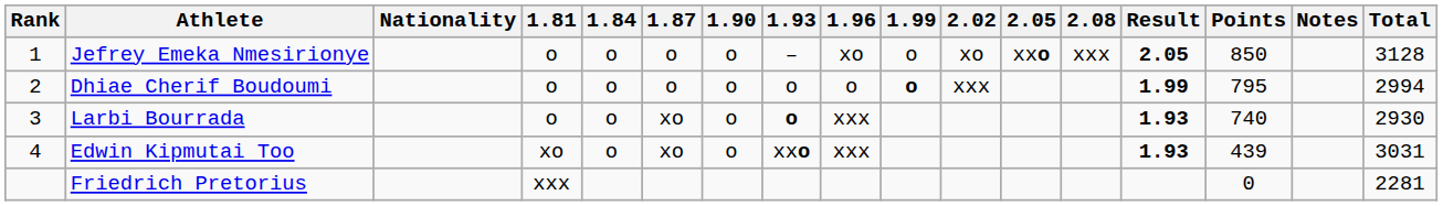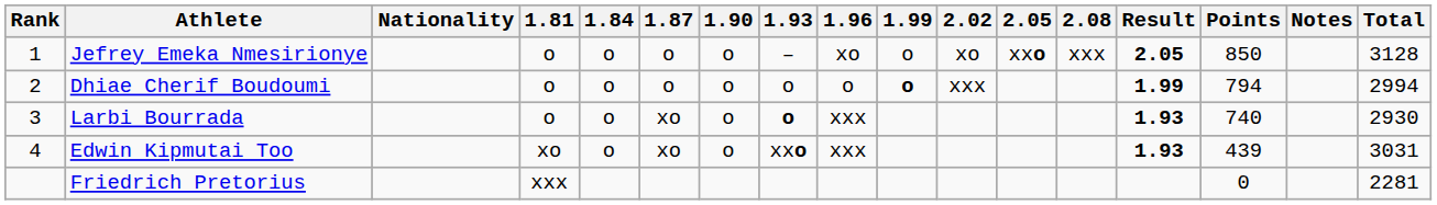 <table class="wikitable sortable" style="text-align:center;font-size:85%">
 <tr>
 <th>Rank</th>
 <th>Athlete</th>
 <th>Nationality</th>
 <th>1.81</th>
 <th>1.84</th>
 <th>1.87</th>
 <th>1.90</th>
 <th>1.93</th>
 <th>1.96</th>
 <th>1.99</th>
 <th>2.02</th>
 <th>2.05</th>
 <th>2.08</th>
 <th>Result</th>
 <th>Points</th>
 <th>Notes</th>
 <th>Total</th>
 </tr>
 <tr>
 <td>1</td>
 <td align=left><a href='#'>Jefrey Emeka Nmesirionye</a></td>
 <td align=left></td>
 <td>o</td>
 <td>o</td>
 <td>o</td>
 <td>o</td>
 <td>–</td>
 <td>xo</td>
 <td>o</td>
 <td>xo</td>
 <td>xx<strong>o</strong></td>
 <td>xxx</td>
 <td><strong>2.05</strong></td>
 <td>850</td>
 <td></td>
 <td>3128</td>
 </tr>
 <tr>
 <td>2</td>
 <td align=left><a href='#'>Dhiae Cherif Boudoumi</a></td>
 <td align=left></td>
 <td>o</td>
 <td>o</td>
 <td>o</td>
 <td>o</td>
 <td>o</td>
 <td>o</td>
 <td><strong>o</strong></td>
 <td>xxx</td>
 <td></td>
 <td></td>
 <td><strong>1.99</strong></td>
-<td>795</td>
+<td>794</td>
 <td></td>
 <td>2994</td>
 </tr>
 <tr>
 <td>3</td>
 <td align=left><a href='#'>Larbi Bourrada</a></td>
 <td align=left></td>
 <td>o</td>
 <td>o</td>
 <td>xo</td>
 <td>o</td>
 <td><strong>o</strong></td>
 <td>xxx</td>
 <td></td>
 <td></td>
 <td></td>
 <td></td>
 <td><strong>1.93</strong></td>
 <td>740</td>
 <td></td>
 <td>2930</td>
 </tr>
 <tr>
 <td>4</td>
 <td align=left><a href='#'>Edwin Kipmutai Too</a></td>
 <td align=left></td>
 <td>xo</td>
 <td>o</td>
 <td>xo</td>
 <td>o</td>
 <td>xx<strong>o</strong></td>
 <td>xxx</td>
 <td></td>
 <td></td>
 <td></td>
 <td></td>
 <td><strong>1.93</strong></td>
 <td>439</td>
 <td></td>
 <td>3031</td>
 </tr>
 <tr>
 <td></td>
 <td align=left><a href='#'>Friedrich Pretorius</a></td>
 <td align=left></td>
 <td>xxx</td>
 <td></td>
 <td></td>
 <td></td>
 <td></td>
 <td></td>
 <td></td>
 <td></td>
 <td></td>
 <td></td>
 <td></td>
 <td>0</td>
 <td></td>
 <td>2281</td>
 </tr>
 </table>
